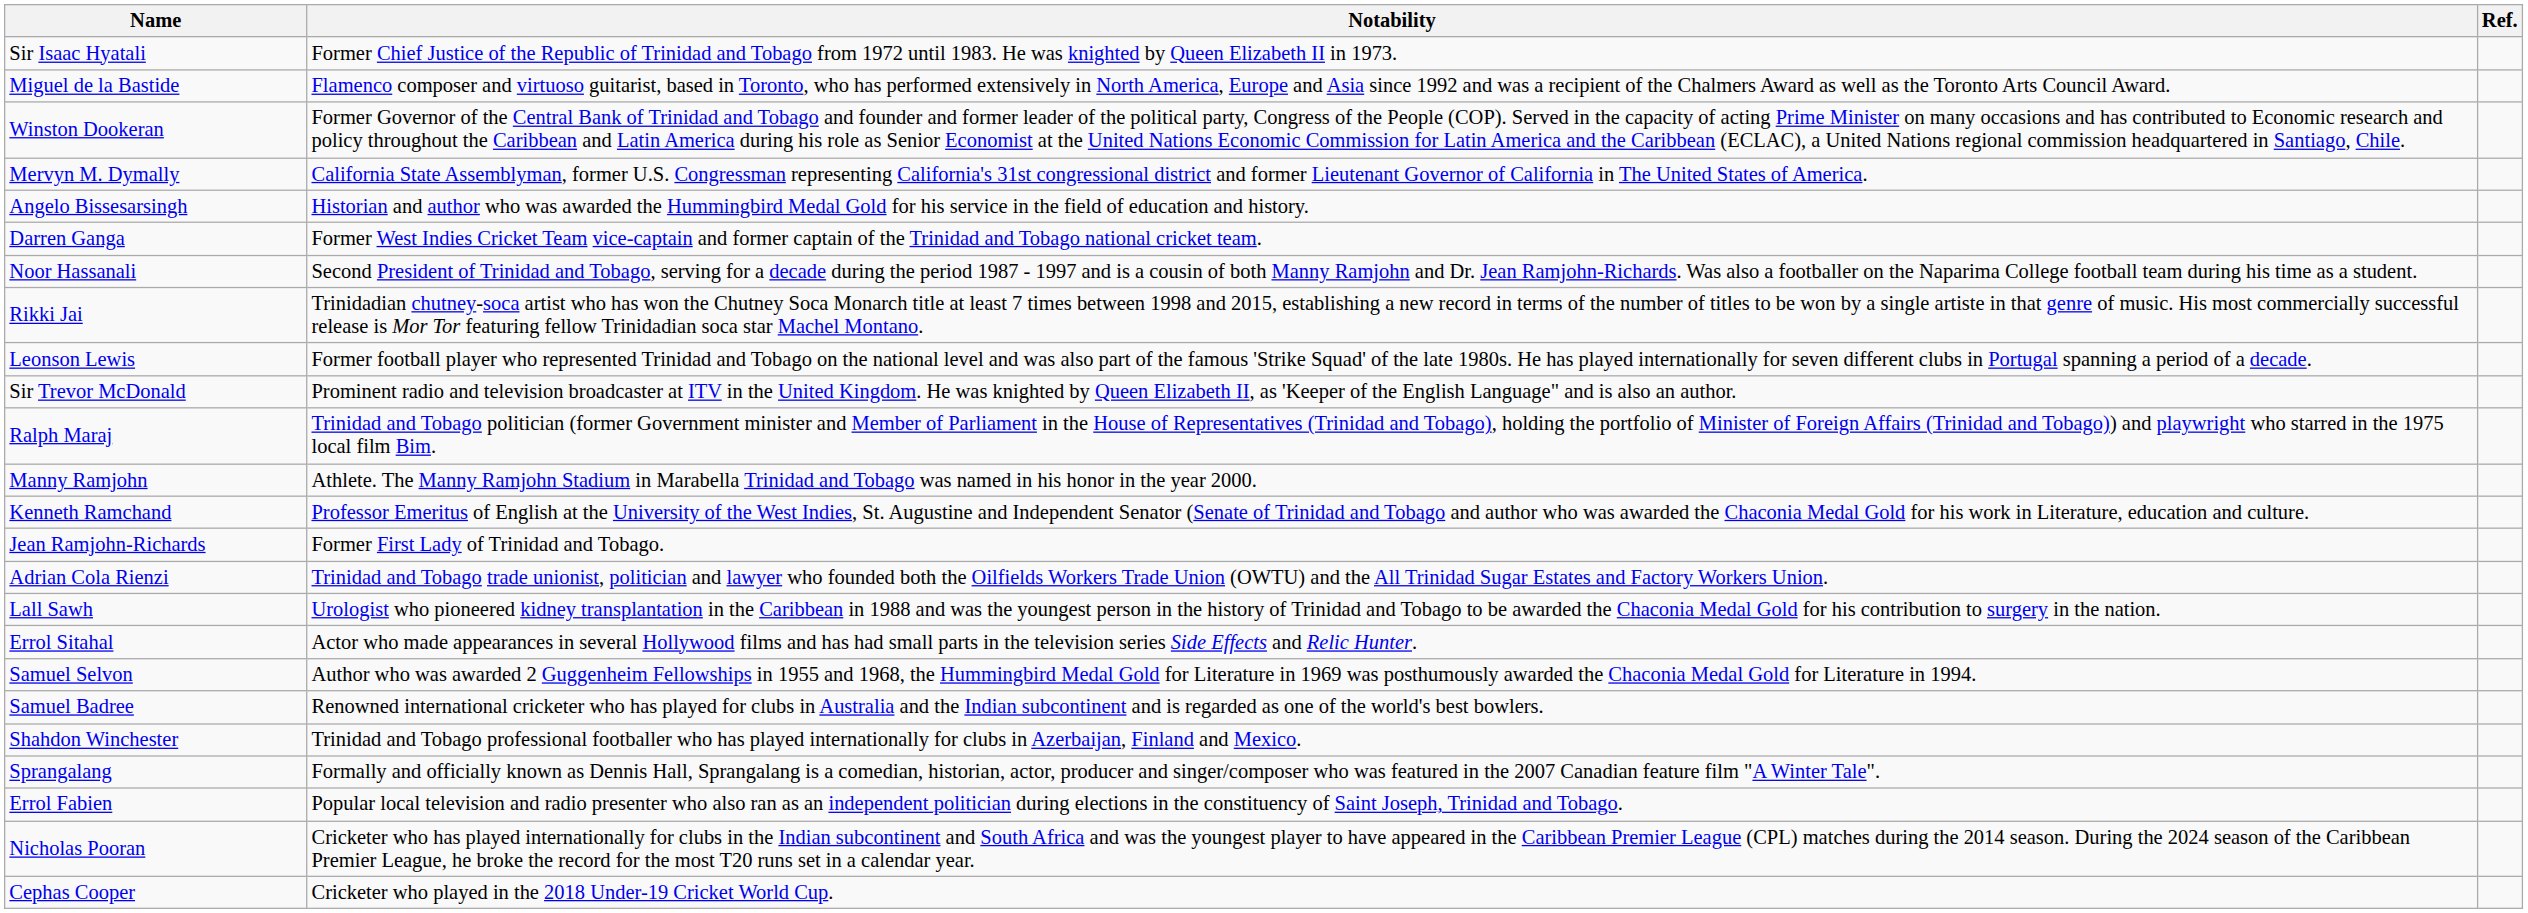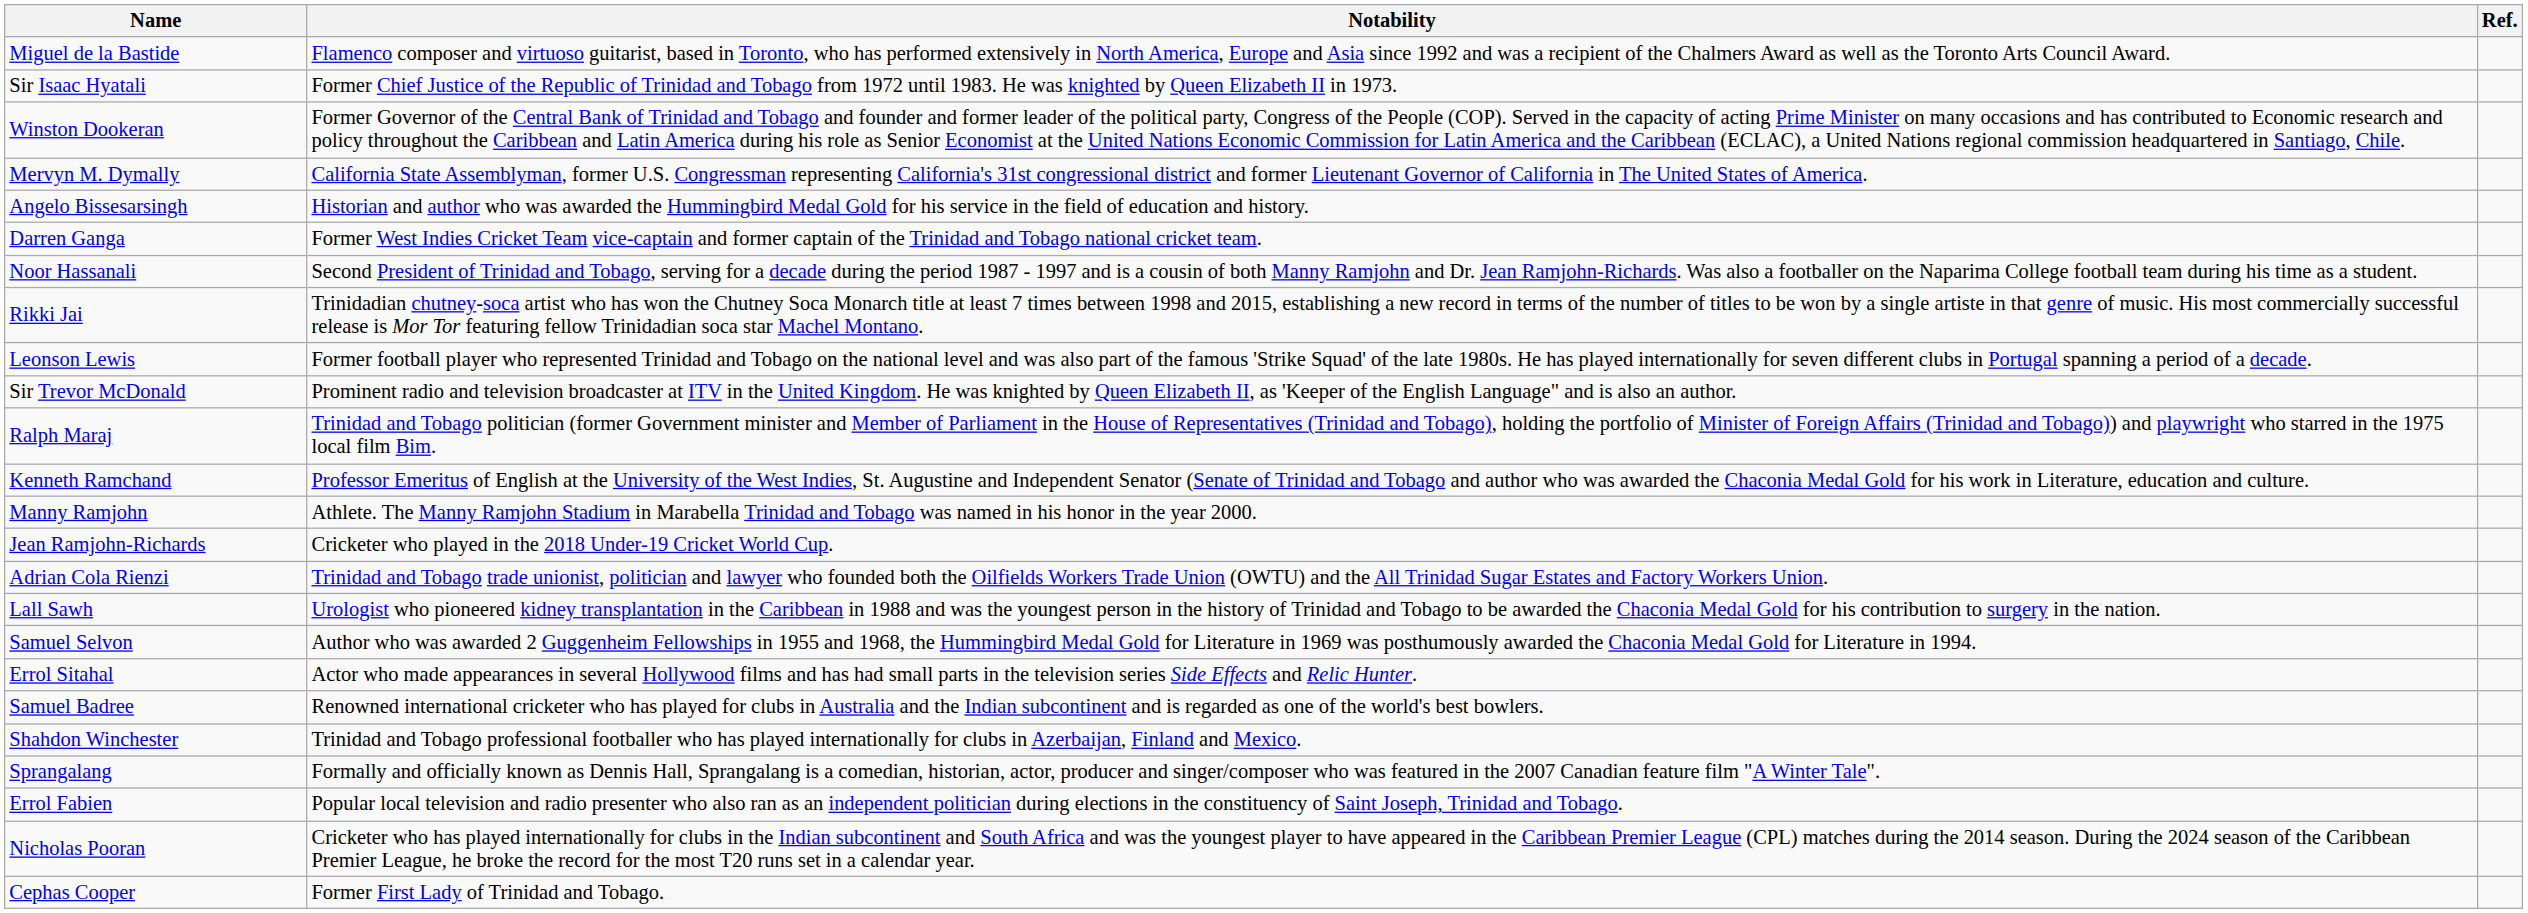 <table class="wikitable">
 <tr>
 <th width=12%>Name</th>
 <th>Notability</th>
 <th>Ref.</th>
 </tr>
 <tr>
-<td>Sir <a href='#'>Isaac Hyatali</a></td>
-<td>Former <a href='#'>Chief Justice of the Republic of Trinidad and Tobago</a> from 1972 until 1983. He was <a href='#'>knighted</a> by <a href='#'>Queen Elizabeth II</a> in 1973.</td>
+<td><a href='#'>Miguel de la Bastide</a></td>
+<td><a href='#'>Flamenco</a> composer and <a href='#'>virtuoso</a> guitarist, based in <a href='#'>Toronto</a>, who has performed extensively in <a href='#'>North America</a>, <a href='#'>Europe</a> and <a href='#'>Asia</a> since 1992 and was a recipient of the Chalmers Award as well as the Toronto Arts Council Award.</td>
 <td></td>
 </tr>
 <tr>
-<td><a href='#'>Miguel de la Bastide</a></td>
-<td><a href='#'>Flamenco</a> composer and <a href='#'>virtuoso</a> guitarist, based in <a href='#'>Toronto</a>, who has performed extensively in <a href='#'>North America</a>, <a href='#'>Europe</a> and <a href='#'>Asia</a> since 1992 and was a recipient of the Chalmers Award as well as the Toronto Arts Council Award.</td>
+<td>Sir <a href='#'>Isaac Hyatali</a></td>
+<td>Former <a href='#'>Chief Justice of the Republic of Trinidad and Tobago</a> from 1972 until 1983. He was <a href='#'>knighted</a> by <a href='#'>Queen Elizabeth II</a> in 1973.</td>
 <td></td>
 </tr>
 <tr>
 <td><a href='#'>Winston Dookeran</a></td>
 <td>Former Governor of the <a href='#'>Central Bank of Trinidad and Tobago</a> and founder and former leader of the political party, Congress of the People (COP). Served in the capacity of acting <a href='#'>Prime Minister</a> on many occasions and has contributed to Economic research and policy throughout the <a href='#'>Caribbean</a> and <a href='#'>Latin America</a> during his role as Senior <a href='#'>Economist</a> at the <a href='#'>United Nations Economic Commission for Latin America and the Caribbean</a> (ECLAC), a United Nations regional commission headquartered in <a href='#'>Santiago</a>, <a href='#'>Chile</a>.</td>
 <td></td>
 </tr>
 <tr>
 <td><a href='#'>Mervyn M. Dymally</a></td>
 <td><a href='#'>California State Assemblyman</a>, former U.S. <a href='#'>Congressman</a> representing <a href='#'>California's 31st congressional district</a> and former <a href='#'>Lieutenant Governor of California</a> in <a href='#'>The United States of America</a>.</td>
 <td></td>
 </tr>
 <tr>
 <td><a href='#'>Angelo Bissesarsingh</a></td>
 <td><a href='#'>Historian</a> and <a href='#'>author</a> who was awarded the <a href='#'>Hummingbird Medal Gold</a> for his service in the field of education and history.</td>
 <td></td>
 </tr>
 <tr>
 <td><a href='#'>Darren Ganga</a></td>
 <td>Former <a href='#'>West Indies Cricket Team</a> <a href='#'>vice-captain</a> and former captain of the <a href='#'>Trinidad and Tobago national cricket team</a>.</td>
 <td></td>
 </tr>
 <tr>
 <td><a href='#'>Noor Hassanali</a></td>
 <td>Second <a href='#'>President of Trinidad and Tobago</a>, serving for a <a href='#'>decade</a> during the period 1987 - 1997 and is a cousin of both <a href='#'>Manny Ramjohn</a> and Dr. <a href='#'>Jean Ramjohn-Richards</a>. Was also a footballer on the Naparima College football team during his time as a student.</td>
 <td></td>
 </tr>
 <tr>
 <td><a href='#'>Rikki Jai</a></td>
 <td>Trinidadian <a href='#'>chutney</a>-<a href='#'>soca</a> artist who has won the Chutney Soca Monarch title at least 7 times between 1998 and 2015, establishing a new record in terms of the number of titles to be won by a single artiste in that <a href='#'>genre</a> of music.  His most commercially successful release is <em>Mor Tor</em> featuring fellow Trinidadian soca star <a href='#'>Machel Montano</a>.</td>
 <td></td>
 </tr>
 <tr>
 <td><a href='#'>Leonson Lewis</a></td>
 <td>Former football player who represented Trinidad and Tobago on the national level and was also part of the famous 'Strike Squad' of the late 1980s. He has played internationally for seven different clubs in <a href='#'>Portugal</a> spanning a period of a <a href='#'>decade</a>.</td>
 <td></td>
 </tr>
 <tr>
 <td>Sir <a href='#'>Trevor McDonald</a></td>
 <td>Prominent radio and television broadcaster at <a href='#'>ITV</a> in the <a href='#'>United Kingdom</a>. He was knighted by <a href='#'>Queen Elizabeth II</a>, as 'Keeper of the English Language" and is also an author.</td>
 <td></td>
 </tr>
 <tr>
 <td><a href='#'>Ralph Maraj</a></td>
 <td><a href='#'>Trinidad and Tobago</a> politician (former Government minister and <a href='#'>Member of Parliament</a> in the <a href='#'>House of Representatives (Trinidad and Tobago)</a>, holding the portfolio of <a href='#'>Minister of Foreign Affairs (Trinidad and Tobago)</a>) and <a href='#'>playwright</a> who starred in the 1975 local film <a href='#'>Bim</a>.</td>
 <td></td>
 </tr>
 <tr>
+<td><a href='#'>Kenneth Ramchand</a></td>
+<td><a href='#'>Professor Emeritus</a> of English at the <a href='#'>University of the West Indies</a>, St. Augustine and Independent Senator (<a href='#'>Senate of Trinidad and Tobago</a> and author who was awarded the <a href='#'>Chaconia Medal Gold</a> for his work in Literature, education and culture.</td>
+<td></td>
+</tr>
+<tr>
 <td><a href='#'>Manny Ramjohn</a></td>
 <td>Athlete. The <a href='#'>Manny Ramjohn Stadium</a> in Marabella <a href='#'>Trinidad and Tobago</a> was named in his honor in the year 2000.</td>
 <td></td>
 </tr>
 <tr>
-<td><a href='#'>Kenneth Ramchand</a></td>
-<td><a href='#'>Professor Emeritus</a> of English at the <a href='#'>University of the West Indies</a>, St. Augustine and Independent Senator (<a href='#'>Senate of Trinidad and Tobago</a> and author who was awarded the <a href='#'>Chaconia Medal Gold</a> for his work in Literature, education and culture.</td>
-<td></td>
-</tr>
-<tr>
 <td><a href='#'>Jean Ramjohn-Richards</a></td>
-<td>Former <a href='#'>First Lady</a> of Trinidad and Tobago.</td>
+<td>Cricketer who played in the <a href='#'>2018 Under-19 Cricket World Cup</a>.</td>
 <td></td>
 </tr>
 <tr>
 <td><a href='#'>Adrian Cola Rienzi</a></td>
 <td><a href='#'>Trinidad and Tobago</a> <a href='#'>trade unionist</a>, <a href='#'>politician</a> and <a href='#'>lawyer</a> who founded both the <a href='#'>Oilfields Workers Trade Union</a> (OWTU) and the <a href='#'>All Trinidad Sugar Estates and Factory Workers Union</a>.</td>
 <td></td>
 </tr>
 <tr>
 <td><a href='#'>Lall Sawh</a></td>
 <td><a href='#'>Urologist</a> who pioneered <a href='#'>kidney transplantation</a> in the <a href='#'>Caribbean</a> in 1988 and was the youngest person in the history of Trinidad and Tobago to be awarded the <a href='#'>Chaconia Medal Gold</a> for his contribution to <a href='#'>surgery</a> in the nation.</td>
 <td></td>
 </tr>
 <tr>
-<td><a href='#'>Errol Sitahal</a></td>
-<td>Actor who made appearances in several <a href='#'>Hollywood</a> films and has had small parts in the television series <em><a href='#'>Side Effects</a></em> and <em><a href='#'>Relic Hunter</a></em>.</td>
+<td><a href='#'>Samuel Selvon</a></td>
+<td>Author who was awarded 2 <a href='#'>Guggenheim Fellowships</a> in 1955 and 1968, the <a href='#'>Hummingbird Medal Gold</a> for Literature in 1969 was posthumously awarded the <a href='#'>Chaconia Medal Gold</a> for Literature in 1994.</td>
 <td></td>
 </tr>
 <tr>
-<td><a href='#'>Samuel Selvon</a></td>
-<td>Author who was awarded 2 <a href='#'>Guggenheim Fellowships</a> in 1955 and 1968, the <a href='#'>Hummingbird Medal Gold</a> for Literature in 1969 was posthumously awarded the <a href='#'>Chaconia Medal Gold</a> for Literature in 1994.</td>
+<td><a href='#'>Errol Sitahal</a></td>
+<td>Actor who made appearances in several <a href='#'>Hollywood</a> films and has had small parts in the television series <em><a href='#'>Side Effects</a></em> and <em><a href='#'>Relic Hunter</a></em>.</td>
 <td></td>
 </tr>
 <tr>
 <td><a href='#'>Samuel Badree</a></td>
 <td>Renowned international cricketer who has played for clubs in <a href='#'>Australia</a> and the <a href='#'>Indian subcontinent</a> and is regarded as one of the world's best bowlers.</td>
 <td></td>
 </tr>
 <tr>
 <td><a href='#'>Shahdon Winchester</a></td>
 <td>Trinidad and Tobago professional footballer who has played internationally for clubs in <a href='#'>Azerbaijan</a>, <a href='#'>Finland</a> and <a href='#'>Mexico</a>.</td>
 <td></td>
 </tr>
 <tr>
 <td><a href='#'>Sprangalang</a></td>
 <td>Formally and officially known as Dennis Hall, Sprangalang is a comedian, historian, actor, producer and singer/composer who was featured in the 2007 Canadian feature film "<a href='#'>A Winter Tale</a>".</td>
 <td></td>
 </tr>
 <tr>
 <td><a href='#'>Errol Fabien</a></td>
 <td>Popular local television and radio presenter who also ran as an <a href='#'>independent politician</a> during elections in the constituency of <a href='#'>Saint Joseph, Trinidad and Tobago</a>.</td>
 <td></td>
 </tr>
 <tr>
 <td><a href='#'>Nicholas Pooran</a></td>
 <td>Cricketer who has played internationally for clubs in the <a href='#'>Indian subcontinent</a> and <a href='#'>South Africa</a> and was the youngest player to have appeared in the <a href='#'>Caribbean Premier League</a> (CPL) matches during the 2014 season. During the 2024 season of the Caribbean Premier League, he broke the record for the most T20 runs set in a calendar year.</td>
 <td></td>
 </tr>
 <tr>
 <td><a href='#'>Cephas Cooper</a></td>
-<td>Cricketer who played in the <a href='#'>2018 Under-19 Cricket World Cup</a>.</td>
+<td>Former <a href='#'>First Lady</a> of Trinidad and Tobago.</td>
 <td></td>
 </tr>
 </table>
